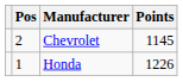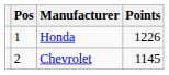 <table class="wikitable" style="font-size: 95%;">
 <tr>
 <th></th>
 <th>Pos</th>
 <th>Manufacturer</th>
 <th>Points</th>
 </tr>
 <tr>
 <td align="left"></td>
+<td>1</td>
+<td> <a href='#'>Honda</a></td>
+<td align="right">1226</td>
+</tr>
+<tr>
+<td align="left"></td>
 <td>2</td>
 <td> <a href='#'>Chevrolet</a></td>
 <td align="right">1145</td>
 </tr>
-<tr>
-<td align="left"></td>
-<td>1</td>
-<td> <a href='#'>Honda</a></td>
-<td align="right">1226</td>
-</tr>
 </table>
